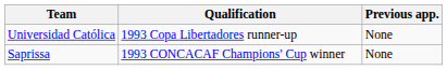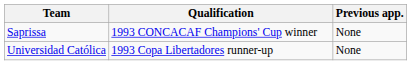 <table class="wikitable">
 <tr>
 <th>Team</th>
 <th width=300px>Qualification</th>
 <th>Previous app.</th>
 </tr>
 <tr>
+<td> <a href='#'>Saprissa</a></td>
+<td><a href='#'>1993 CONCACAF Champions' Cup</a> winner</td>
+<td>None</td>
+</tr>
+<tr>
 <td> <a href='#'>Universidad Católica</a></td>
 <td><a href='#'>1993 Copa Libertadores</a> runner-up</td>
 <td>None</td>
 </tr>
-<tr>
-<td> <a href='#'>Saprissa</a></td>
-<td><a href='#'>1993 CONCACAF Champions' Cup</a> winner</td>
-<td>None</td>
-</tr>
 </table>
